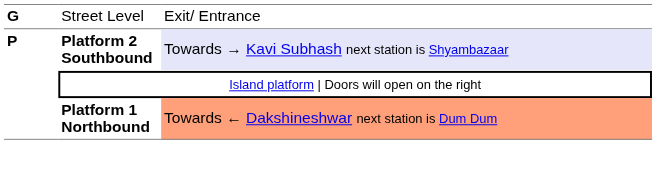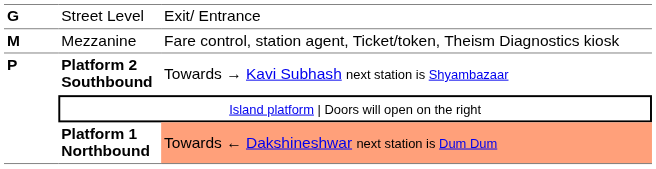 <table table border=0 cellspacing=0 cellpadding=3>
 <tr>
 <td style="border-top:solid 1px gray;border-bottom:solid 1px gray;" width=50 valign=top><strong>G</strong></td>
 <td style="border-top:solid 1px gray;border-bottom:solid 1px gray;" width=100 valign=top>Street Level</td>
 <td style="border-top:solid 1px gray;border-bottom:solid 1px gray;" width=390 valign=top>Exit/ Entrance</td>
 </tr>
 <tr>
+<td style="border-bottom:solid 1px gray;"><strong>M</strong></td>
+<td style="border-bottom:solid 1px gray;">Mezzanine</td>
+<td style="border-bottom:solid 1px gray;">Fare control, station agent, Ticket/token, Theism Diagnostics kiosk</td>
+</tr>
+<tr>
 <td style="border-bottom:solid 1px gray;" width=50 rowspan=3 valign=top><strong>P</strong></td>
 <td style="border-bottom:solid 1px white;" width=100><span><strong>Platform 2</strong><br><strong>Southbound</strong></span></td>
-<td style="background: lavender; border-bottom:solid 1px white;" width=500>Towards → <a href='#'>Kavi Subhash</a> <small>next station is <a href='#'>Shyambazaar</a></small></td>
+<td style="border-bottom:solid 1px white;" width=500>Towards → <a href='#'>Kavi Subhash</a> <small>next station is <a href='#'>Shyambazaar</a></small></td>
 </tr>
 <tr>
 <td style="border-top:solid 2px black;border-right:solid 2px black;border-left:solid 2px black;border-bottom:solid 2px black;text-align:center;" colspan=2><small><a href='#'>Island platform</a> | Doors will open on the right </small></td>
 </tr>
 <tr>
 <td style="border-bottom:solid 1px gray;" width=100><span><strong>Platform 1</strong><br><strong>Northbound</strong></span></td>
 <td style="background: lightsalmon; border-bottom:solid 1px gray;" width="500">Towards ← <a href='#'>Dakshineshwar</a> <small>next station is <a href='#'>Dum Dum</a></small></td>
 </tr>
 </table>
